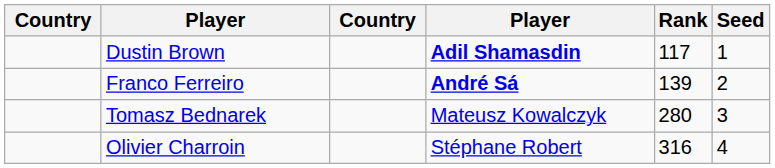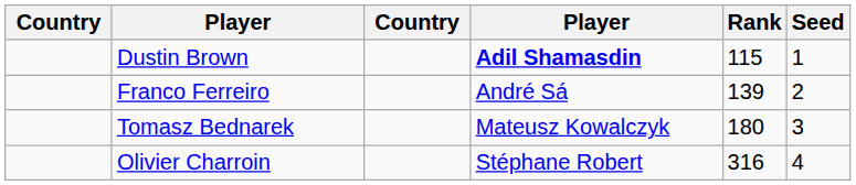 <table class="sortable wikitable">
 <tr>
 <th width="70">Country</th>
 <th width="175">Player</th>
 <th width="70">Country</th>
 <th width="175">Player</th>
 <th>Rank</th>
 <th>Seed</th>
 </tr>
 <tr>
 <td></td>
 <td><a href='#'>Dustin Brown</a></td>
 <td></td>
 <td><strong><a href='#'>Adil Shamasdin</a></strong></td>
-<td>117</td>
+<td>115</td>
 <td>1</td>
 </tr>
 <tr>
 <td></td>
 <td><a href='#'>Franco Ferreiro</a></td>
 <td></td>
-<td><strong><a href='#'>André Sá</a></strong></td>
+<td><a href='#'>André Sá</a></td>
 <td>139</td>
 <td>2</td>
 </tr>
 <tr>
 <td></td>
 <td><a href='#'>Tomasz Bednarek</a></td>
 <td></td>
 <td><a href='#'>Mateusz Kowalczyk</a></td>
-<td>280</td>
+<td>180</td>
 <td>3</td>
 </tr>
 <tr>
 <td></td>
 <td><a href='#'>Olivier Charroin</a></td>
 <td></td>
 <td><a href='#'>Stéphane Robert</a></td>
 <td>316</td>
 <td>4</td>
 </tr>
 </table>
